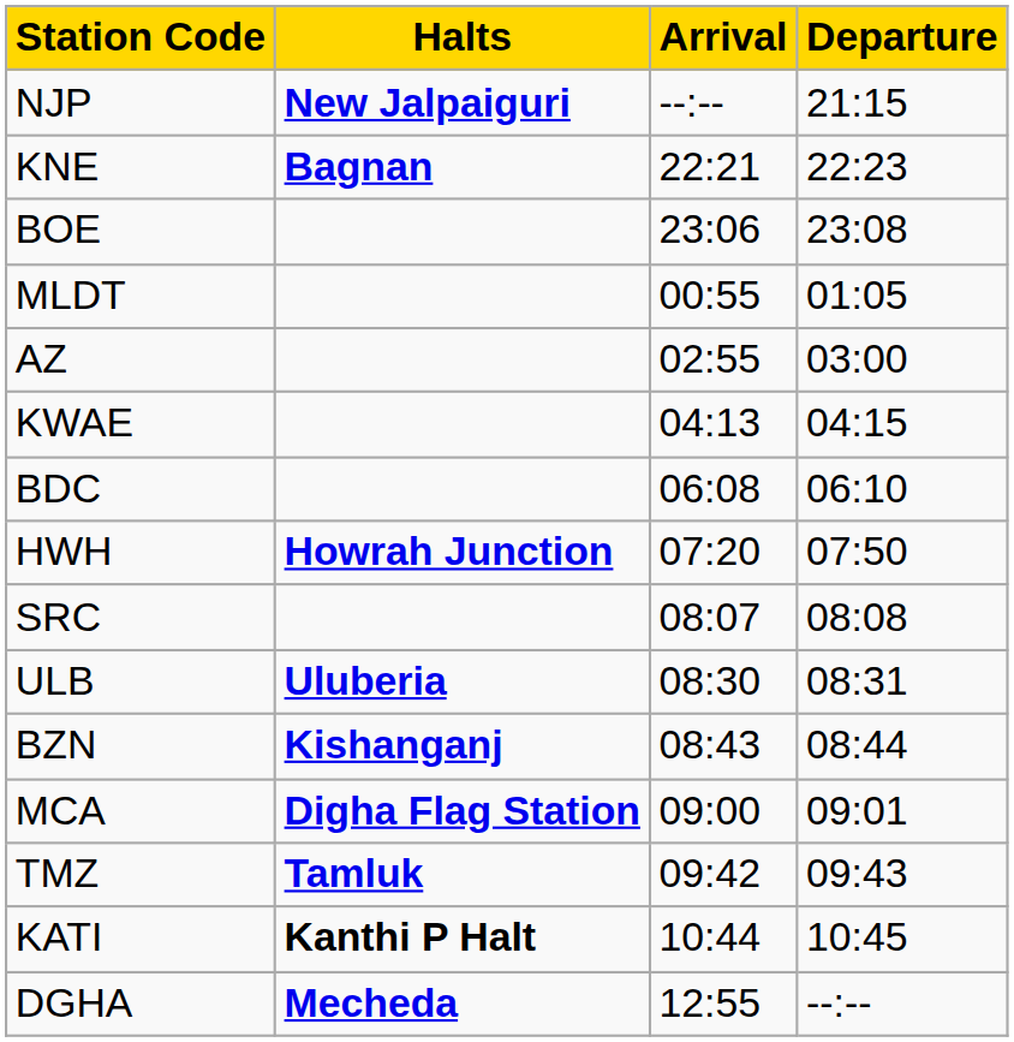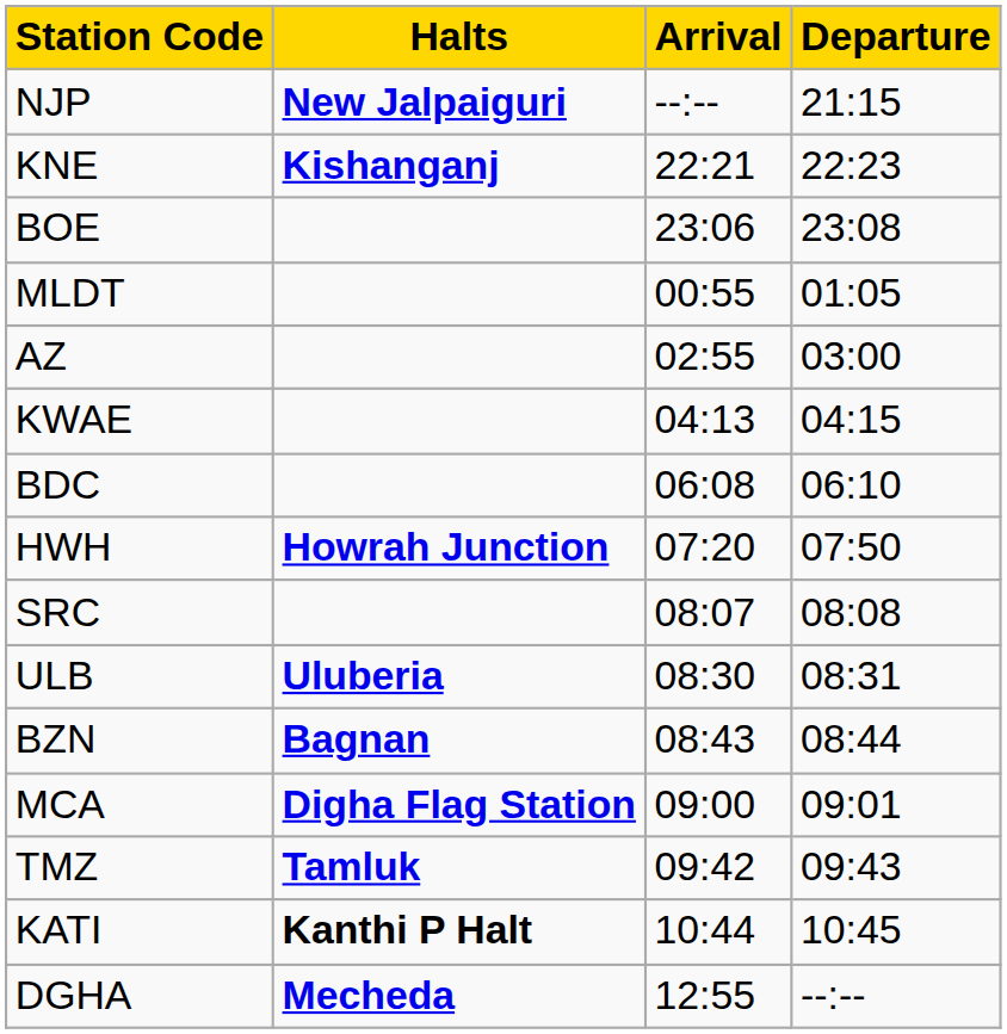 <table class="wikitable">
 <tr>
 <th style="background-color:#FFD700">Station Code</th>
 <th ! style="background-color:#FFD700">Halts</th>
 <th ! style="background-color:#FFD700">Arrival</th>
 <th ! style="background-color:#FFD700">Departure</th>
 </tr>
 <tr>
 <td>NJP</td>
 <td><strong><a href='#'>New Jalpaiguri</a></strong></td>
 <td>--:--</td>
 <td>21:15</td>
 </tr>
 <tr>
 <td>KNE</td>
-<td><strong><a href='#'>Bagnan</a></strong></td>
+<td><strong><a href='#'>Kishanganj</a></strong></td>
 <td>22:21</td>
 <td>22:23</td>
 </tr>
 <tr>
 <td>BOE</td>
 <td><strong></strong></td>
 <td>23:06</td>
 <td>23:08</td>
 </tr>
 <tr>
 <td>MLDT</td>
 <td><strong></strong></td>
 <td>00:55</td>
 <td>01:05</td>
 </tr>
 <tr>
 <td>AZ</td>
 <td><strong></strong></td>
 <td>02:55</td>
 <td>03:00</td>
 </tr>
 <tr>
 <td>KWAE</td>
 <td><strong></strong></td>
 <td>04:13</td>
 <td>04:15</td>
 </tr>
 <tr>
 <td>BDC</td>
 <td><strong></strong></td>
 <td>06:08</td>
 <td>06:10</td>
 </tr>
 <tr>
 <td>HWH</td>
 <td><strong><a href='#'>Howrah Junction</a></strong></td>
 <td>07:20</td>
 <td>07:50</td>
 </tr>
 <tr>
 <td>SRC</td>
 <td><strong></strong></td>
 <td>08:07</td>
 <td>08:08</td>
 </tr>
 <tr>
 <td>ULB</td>
 <td><strong><a href='#'>Uluberia</a></strong></td>
 <td>08:30</td>
 <td>08:31</td>
 </tr>
 <tr>
 <td>BZN</td>
-<td><strong><a href='#'>Kishanganj</a></strong></td>
+<td><strong><a href='#'>Bagnan</a></strong></td>
 <td>08:43</td>
 <td>08:44</td>
 </tr>
 <tr>
 <td>MCA</td>
 <td><strong><a href='#'>Digha Flag Station</a></strong></td>
 <td>09:00</td>
 <td>09:01</td>
 </tr>
 <tr>
 <td>TMZ</td>
 <td><strong><a href='#'>Tamluk</a></strong></td>
 <td>09:42</td>
 <td>09:43</td>
 </tr>
 <tr>
 <td>KATI</td>
 <td><strong>Kanthi P Halt</strong></td>
 <td>10:44</td>
 <td>10:45</td>
 </tr>
 <tr>
 <td>DGHA</td>
 <td><strong><a href='#'>Mecheda</a></strong></td>
 <td>12:55</td>
 <td>--:--</td>
 </tr>
 </table>
